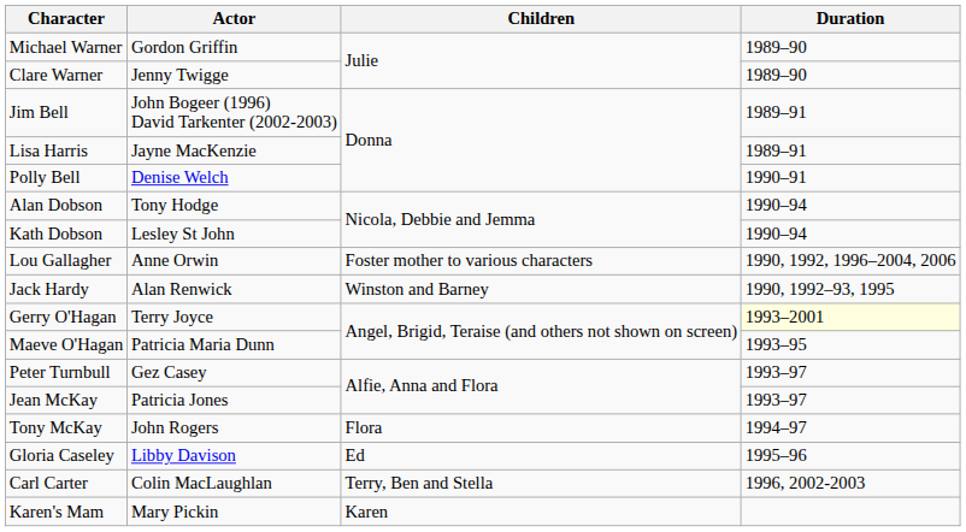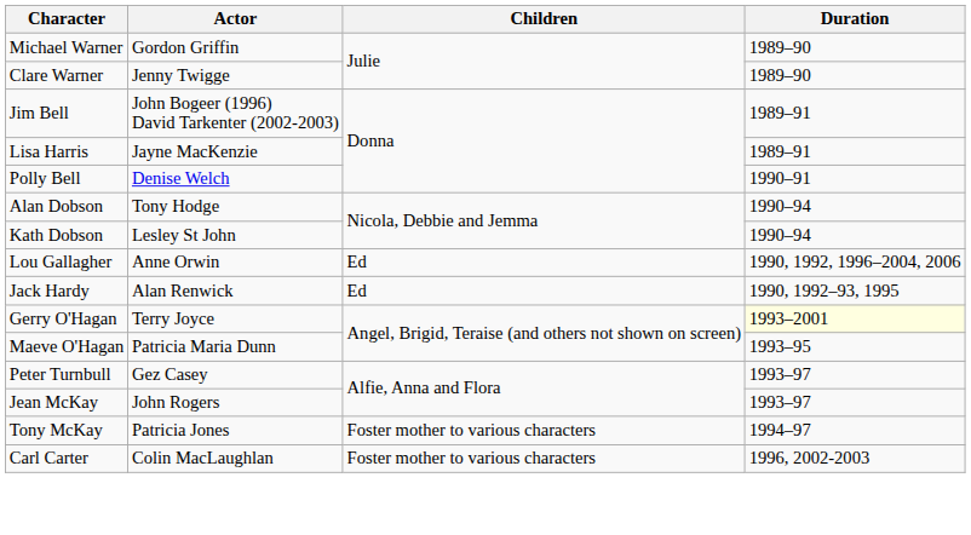 <table class="wikitable">
 <tr>
 <th>Character</th>
 <th>Actor</th>
 <th>Children</th>
 <th>Duration</th>
 </tr>
 <tr>
 <td>Michael Warner</td>
 <td>Gordon Griffin</td>
 <td rowspan="2">Julie</td>
 <td>1989–90</td>
 </tr>
 <tr>
 <td>Clare Warner</td>
 <td>Jenny Twigge</td>
 <td>1989–90</td>
 </tr>
 <tr>
 <td>Jim Bell</td>
 <td>John Bogeer (1996)<br>David Tarkenter (2002-2003)</td>
 <td rowspan="3">Donna</td>
 <td>1989–91</td>
 </tr>
 <tr>
 <td>Lisa Harris</td>
 <td>Jayne MacKenzie</td>
 <td>1989–91</td>
 </tr>
 <tr>
 <td>Polly Bell</td>
 <td><a href='#'>Denise Welch</a></td>
 <td>1990–91</td>
 </tr>
 <tr>
 <td>Alan Dobson</td>
 <td>Tony Hodge</td>
 <td rowspan="2">Nicola, Debbie and Jemma</td>
 <td>1990–94</td>
 </tr>
 <tr>
 <td>Kath Dobson</td>
 <td>Lesley St John</td>
 <td>1990–94</td>
 </tr>
 <tr>
 <td>Lou Gallagher</td>
 <td>Anne Orwin</td>
-<td>Foster mother to various characters</td>
+<td>Ed</td>
 <td>1990, 1992, 1996–2004, 2006</td>
 </tr>
 <tr>
 <td>Jack Hardy</td>
 <td>Alan Renwick</td>
-<td>Winston and Barney</td>
+<td>Ed</td>
 <td>1990, 1992–93, 1995</td>
 </tr>
 <tr>
 <td>Gerry O'Hagan</td>
 <td>Terry Joyce</td>
 <td rowspan="2">Angel, Brigid, Teraise (and others not shown on screen)</td>
 <td style="background: lightyellow;">1993–2001</td>
 </tr>
 <tr>
 <td>Maeve O'Hagan</td>
 <td>Patricia Maria Dunn</td>
 <td>1993–95</td>
 </tr>
 <tr>
 <td>Peter Turnbull</td>
 <td>Gez Casey</td>
 <td rowspan="2">Alfie, Anna and Flora</td>
 <td>1993–97</td>
 </tr>
 <tr>
 <td>Jean McKay</td>
-<td>Patricia Jones</td>
+<td>John Rogers</td>
 <td>1993–97</td>
 </tr>
 <tr>
 <td>Tony McKay</td>
-<td>John Rogers</td>
-<td>Flora</td>
+<td>Patricia Jones</td>
+<td>Foster mother to various characters</td>
 <td>1994–97</td>
-</tr>
-<tr>
-<td>Gloria Caseley</td>
-<td><a href='#'>Libby Davison</a></td>
-<td>Ed</td>
-<td>1995–96</td>
 </tr>
 <tr>
 <td>Carl Carter</td>
 <td>Colin MacLaughlan</td>
-<td>Terry, Ben and Stella</td>
+<td>Foster mother to various characters</td>
 <td>1996, 2002-2003</td>
 </tr>
-<tr>
-<td>Karen's Mam</td>
-<td>Mary Pickin</td>
-<td>Karen</td>
-<td></td>
-</tr>
 </table>
